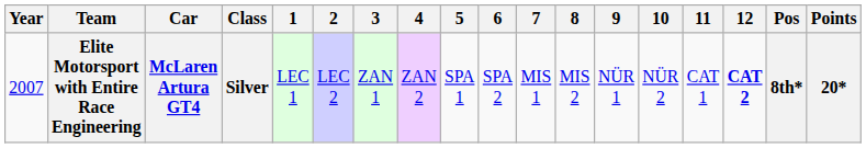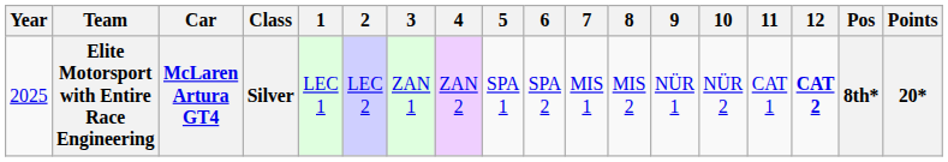 <table class="wikitable" style="text-align:center; font-size:85%">
 <tr>
 <th>Year</th>
 <th>Team</th>
 <th>Car</th>
 <th>Class</th>
 <th>1</th>
 <th>2</th>
 <th>3</th>
 <th>4</th>
 <th>5</th>
 <th>6</th>
 <th>7</th>
 <th>8</th>
 <th>9</th>
 <th>10</th>
 <th>11</th>
 <th>12</th>
 <th>Pos</th>
 <th>Points</th>
 </tr>
 <tr>
-<td><a href='#'>2007</a></td>
+<td><a href='#'>2025</a></td>
 <th>Elite Motorsport with Entire Race Engineering</th>
 <th><a href='#'>McLaren Artura GT4</a></th>
 <th>Silver</th>
 <td style="background:#DFFFDF;"><a href='#'>LEC<br>1</a><br></td>
 <td style="background:#CFCFFF;"><a href='#'>LEC<br>2</a><br></td>
 <td style="background:#DFFFDF;"><a href='#'>ZAN<br>1</a><br></td>
 <td style="background:#EFCFFF;"><a href='#'>ZAN<br>2</a><br></td>
 <td style="background:#;"><a href='#'>SPA<br>1</a></td>
 <td style="background:#;"><a href='#'>SPA<br>2</a></td>
 <td style="background:#;"><a href='#'>MIS<br>1</a></td>
 <td style="background:#;"><a href='#'>MIS<br>2</a></td>
 <td style="background:#;"><a href='#'>NÜR<br>1</a></td>
 <td style="background:#;"><a href='#'>NÜR<br>2</a></td>
 <td style="background:#;"><a href='#'>CAT<br>1</a></td>
 <td style="background:#;"><strong><a href='#'>CAT<br>2</a></strong></td>
 <th>8th*</th>
 <th>20*</th>
 </tr>
 </table>
